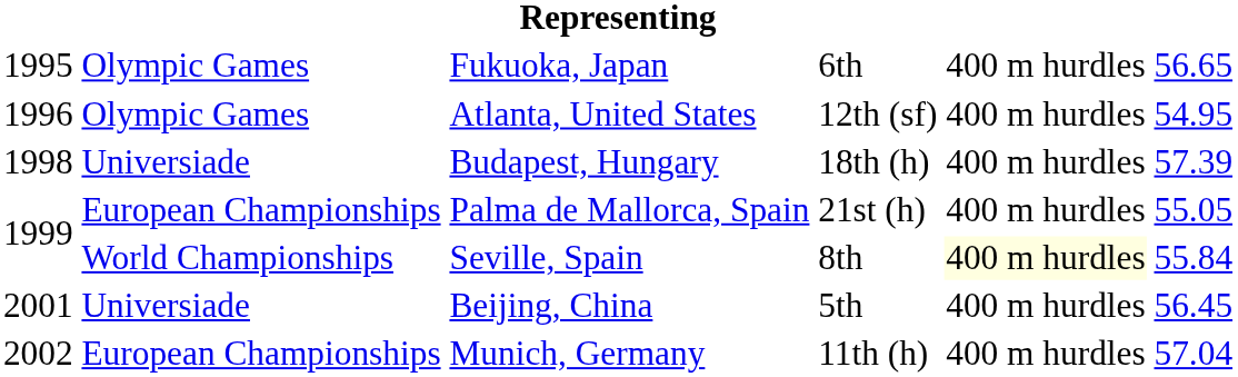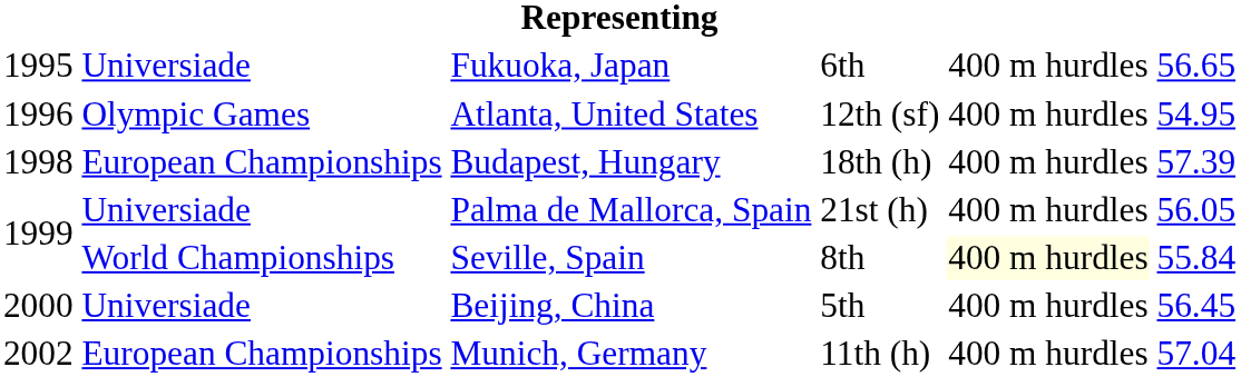 <table>
 <tr>
 <th colspan="6">Representing </th>
 </tr>
 <tr>
 <td>1995</td>
-<td><a href='#'>Olympic Games</a></td>
+<td><a href='#'>Universiade</a></td>
 <td><a href='#'>Fukuoka, Japan</a></td>
 <td>6th</td>
 <td>400 m hurdles</td>
 <td><a href='#'>56.65</a></td>
 </tr>
 <tr>
 <td>1996</td>
 <td><a href='#'>Olympic Games</a></td>
 <td><a href='#'>Atlanta, United States</a></td>
 <td>12th (sf)</td>
 <td>400 m hurdles</td>
 <td><a href='#'>54.95</a></td>
 </tr>
 <tr>
 <td>1998</td>
-<td><a href='#'>Universiade</a></td>
+<td><a href='#'>European Championships</a></td>
 <td><a href='#'>Budapest, Hungary</a></td>
 <td>18th (h)</td>
 <td>400 m hurdles</td>
 <td><a href='#'>57.39</a></td>
 </tr>
 <tr>
 <td rowspan=2>1999</td>
-<td><a href='#'>European Championships</a></td>
+<td><a href='#'>Universiade</a></td>
 <td><a href='#'>Palma de Mallorca, Spain</a></td>
 <td>21st (h)</td>
 <td>400 m hurdles</td>
-<td><a href='#'>55.05</a></td>
+<td><a href='#'>56.05</a></td>
 </tr>
 <tr>
 <td><a href='#'>World Championships</a></td>
 <td><a href='#'>Seville, Spain</a></td>
 <td>8th</td>
 <td style="background: lightyellow;">400 m hurdles</td>
 <td><a href='#'>55.84</a></td>
 </tr>
 <tr>
-<td>2001</td>
+<td>2000</td>
 <td><a href='#'>Universiade</a></td>
 <td><a href='#'>Beijing, China</a></td>
 <td>5th</td>
 <td>400 m hurdles</td>
 <td><a href='#'>56.45</a></td>
 </tr>
 <tr>
 <td>2002</td>
 <td><a href='#'>European Championships</a></td>
 <td><a href='#'>Munich, Germany</a></td>
 <td>11th (h)</td>
 <td>400 m hurdles</td>
 <td><a href='#'>57.04</a></td>
 </tr>
 </table>
